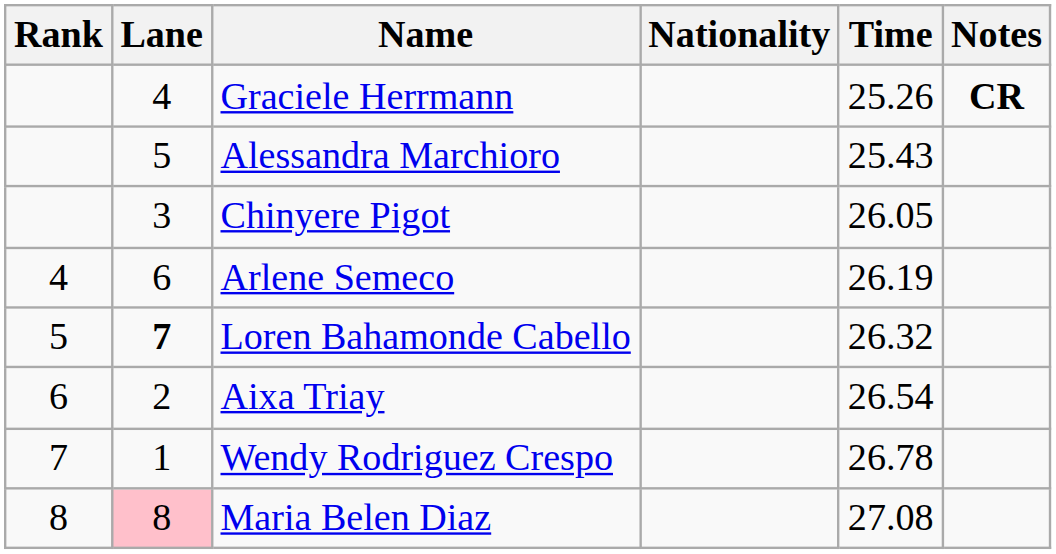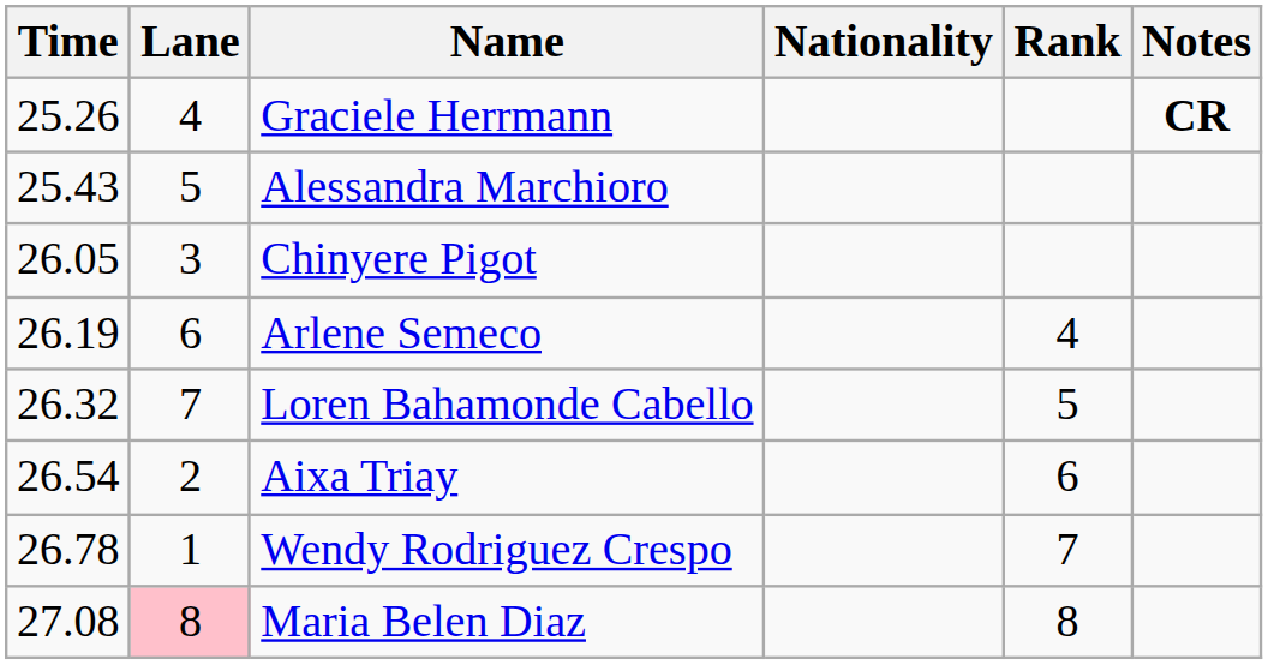 <table class="wikitable sortable" style="text-align:center">
 <tr>
-<th>Rank</th>
+<th>Time</th>
 <th>Lane</th>
 <th>Name</th>
 <th>Nationality</th>
-<th>Time</th>
+<th>Rank</th>
 <th>Notes</th>
 </tr>
 <tr>
-<td></td>
+<td>25.26</td>
 <td>4</td>
 <td align=left><a href='#'>Graciele Herrmann</a></td>
 <td align=left></td>
-<td>25.26</td>
+<td></td>
 <td><strong>CR</strong></td>
 </tr>
 <tr>
-<td></td>
+<td>25.43</td>
 <td>5</td>
 <td align=left><a href='#'>Alessandra Marchioro</a></td>
 <td align=left></td>
-<td>25.43</td>
+<td></td>
 <td></td>
 </tr>
 <tr>
-<td></td>
+<td>26.05</td>
 <td>3</td>
 <td align=left><a href='#'>Chinyere Pigot</a></td>
 <td align=left></td>
-<td>26.05</td>
+<td></td>
 <td></td>
 </tr>
 <tr>
-<td>4</td>
+<td>26.19</td>
 <td>6</td>
 <td align=left><a href='#'>Arlene Semeco</a></td>
 <td align=left></td>
-<td>26.19</td>
+<td>4</td>
 <td></td>
 </tr>
 <tr>
-<td>5</td>
-<td><strong>7</strong></td>
+<td>26.32</td>
+<td>7</td>
 <td align=left><a href='#'>Loren Bahamonde Cabello</a></td>
 <td align=left></td>
-<td>26.32</td>
+<td>5</td>
 <td></td>
 </tr>
 <tr>
-<td>6</td>
+<td>26.54</td>
 <td>2</td>
 <td align=left><a href='#'>Aixa Triay</a></td>
 <td align=left></td>
-<td>26.54</td>
+<td>6</td>
 <td></td>
 </tr>
 <tr>
-<td>7</td>
+<td>26.78</td>
 <td>1</td>
 <td align=left><a href='#'>Wendy Rodriguez Crespo</a></td>
 <td align=left></td>
-<td>26.78</td>
+<td>7</td>
 <td></td>
 </tr>
 <tr>
-<td>8</td>
+<td>27.08</td>
 <td style="background: pink;">8</td>
 <td align=left><a href='#'>Maria Belen Diaz</a></td>
 <td align=left></td>
-<td>27.08</td>
+<td>8</td>
 <td></td>
 </tr>
 </table>
